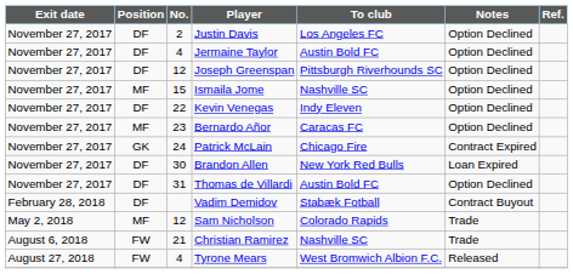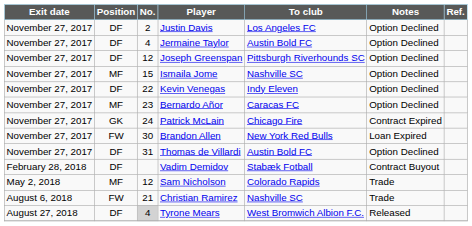 <table class="wikitable sortable">
 <tr>
 <th style="background:#585958; color:#FFFFFF; border:1px solid #9BCDE4;"><strong>Exit date</strong></th>
 <th style="background:#585958; color:#FFFFFF; border:1px solid #9BCDE4;"><strong>Position</strong></th>
 <th style="background:#585958; color:#FFFFFF; border:1px solid #9BCDE4;"><strong>No.</strong></th>
 <th style="background:#585958; color:#FFFFFF; border:1px solid #9BCDE4;"><strong>Player</strong></th>
 <th style="background:#585958; color:#FFFFFF; border:1px solid #9BCDE4;"><strong>To club</strong></th>
 <th style="background:#585958; color:#FFFFFF; border:1px solid #9BCDE4;"><strong>Notes</strong></th>
 <th style="background:#585958; color:#FFFFFF; border:1px solid #9BCDE4;"><strong>Ref.</strong></th>
 </tr>
 <tr>
 <td>November 27, 2017</td>
 <td style="text-align:center;">DF</td>
 <td style="text-align:center;">2</td>
 <td style="text-align:left;"> <a href='#'>Justin Davis</a></td>
 <td style="text-align:left;"> <a href='#'>Los Angeles FC</a></td>
 <td>Option Declined</td>
 <td></td>
 </tr>
 <tr>
 <td>November 27, 2017</td>
 <td style="text-align:center;">DF</td>
 <td style="text-align:center;">4</td>
 <td style="text-align:left;"> <a href='#'>Jermaine Taylor</a></td>
 <td style="text-align:left;"> <a href='#'>Austin Bold FC</a></td>
 <td>Option Declined</td>
 <td></td>
 </tr>
 <tr>
 <td>November 27, 2017</td>
 <td style="text-align:center;">DF</td>
 <td style="text-align:center;">12</td>
 <td style="text-align:left;"> <a href='#'>Joseph Greenspan</a></td>
 <td style="text-align:left;"> <a href='#'>Pittsburgh Riverhounds SC</a></td>
 <td>Option Declined</td>
 <td></td>
 </tr>
 <tr>
 <td>November 27, 2017</td>
 <td style="text-align:center;">MF</td>
 <td style="text-align:center;">15</td>
 <td style="text-align:left;"> <a href='#'>Ismaila Jome</a></td>
 <td style="text-align:left;"> <a href='#'>Nashville SC</a></td>
 <td>Option Declined</td>
 <td></td>
 </tr>
 <tr>
 <td>November 27, 2017</td>
 <td style="text-align:center;">DF</td>
 <td style="text-align:center;">22</td>
 <td style="text-align:left;"> <a href='#'>Kevin Venegas</a></td>
 <td style="text-align:left;"> <a href='#'>Indy Eleven</a></td>
 <td>Option Declined</td>
 <td></td>
 </tr>
 <tr>
 <td>November 27, 2017</td>
 <td style="text-align:center;">MF</td>
 <td style="text-align:center;">23</td>
 <td style="text-align:left;"> <a href='#'>Bernardo Añor</a></td>
 <td style="text-align:left;"> <a href='#'>Caracas FC</a></td>
 <td>Option Declined</td>
 <td></td>
 </tr>
 <tr>
 <td>November 27, 2017</td>
 <td style="text-align:center;">GK</td>
 <td style="text-align:center;">24</td>
 <td style="text-align:left;"> <a href='#'>Patrick McLain</a></td>
 <td style="text-align:left;"> <a href='#'>Chicago Fire</a></td>
 <td>Contract Expired</td>
 <td></td>
 </tr>
 <tr>
 <td>November 27, 2017</td>
-<td style="text-align:center;">DF</td>
+<td style="text-align:center;">FW</td>
 <td style="text-align:center;">30</td>
 <td style="text-align:left;"> <a href='#'>Brandon Allen</a></td>
 <td style="text-align:left;"> <a href='#'>New York Red Bulls</a></td>
 <td>Loan Expired</td>
 <td></td>
 </tr>
 <tr>
 <td>November 27, 2017</td>
 <td style="text-align:center;">DF</td>
 <td style="text-align:center;">31</td>
 <td style="text-align:left;"> <a href='#'>Thomas de Villardi</a></td>
 <td style="text-align:left;"> <a href='#'>Austin Bold FC</a></td>
 <td>Option Declined</td>
 <td></td>
 </tr>
 <tr>
 <td>February 28, 2018</td>
 <td style="text-align:center;">DF</td>
 <td style="text-align:center;"></td>
 <td style="text-align:left;"> <a href='#'>Vadim Demidov</a></td>
 <td style="text-align:left;"> <a href='#'>Stabæk Fotball</a></td>
 <td>Contract Buyout</td>
 <td></td>
 </tr>
 <tr>
 <td>May 2, 2018</td>
 <td style="text-align:center;">MF</td>
 <td style="text-align:center;">12</td>
 <td style="text-align:left;"> <a href='#'>Sam Nicholson</a></td>
 <td style="text-align:left;"> <a href='#'>Colorado Rapids</a></td>
 <td>Trade</td>
 <td></td>
 </tr>
 <tr>
 <td>August 6, 2018</td>
 <td style="text-align:center;">FW</td>
 <td style="text-align:center;">21</td>
 <td style="text-align:left;"> <a href='#'>Christian Ramirez</a></td>
 <td style="text-align:left;"> <a href='#'>Nashville SC</a></td>
 <td>Trade</td>
 <td></td>
 </tr>
 <tr>
 <td>August 27, 2018</td>
-<td style="text-align:center;">FW</td>
-<td style="text-align:center;">4</td>
+<td style="text-align:center;">DF</td>
+<td style="background: lightgrey; text-align:center;">4</td>
 <td style="text-align:left;"> <a href='#'>Tyrone Mears</a></td>
 <td style="text-align:left;"> <a href='#'>West Bromwich Albion F.C.</a></td>
 <td>Released</td>
 <td></td>
 </tr>
 <tr>
 </tr>
 </table>
